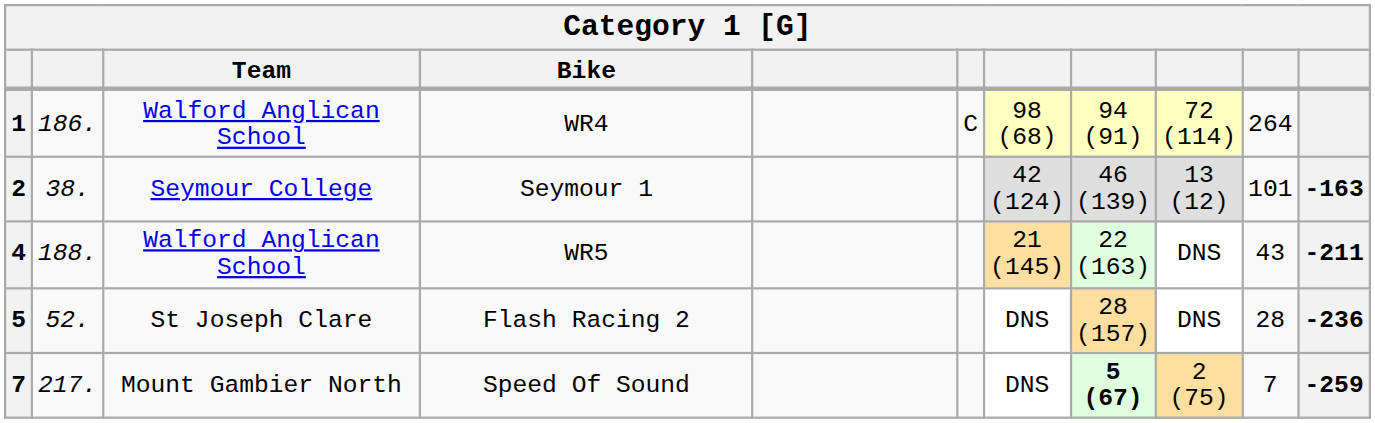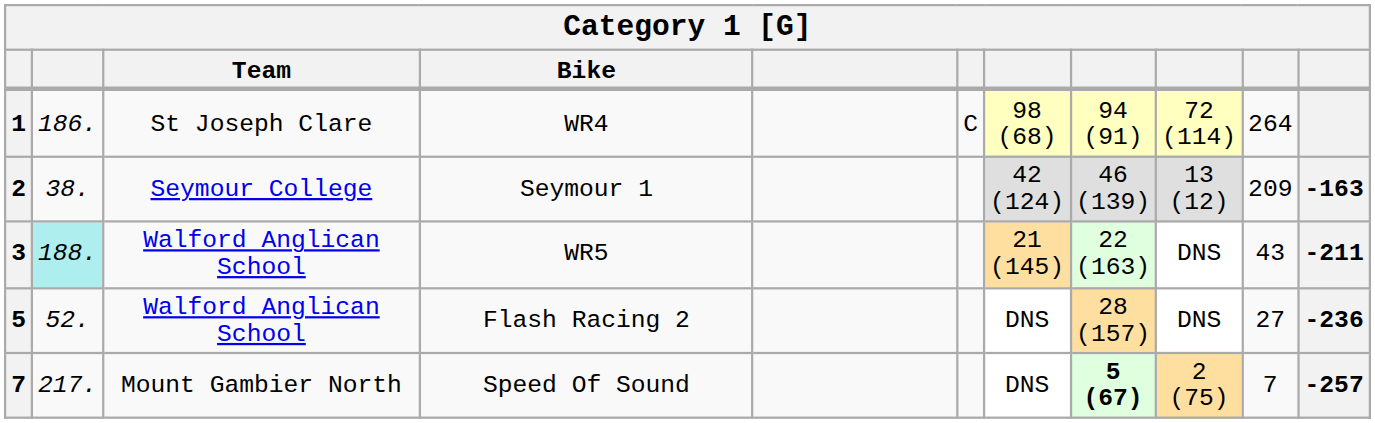 <table class="wikitable collapsible collapsed" style="font-size: 85%; text-align:center">
 <tr>
 <th colspan="11" width="500"><big>Category 1 [G]</big></th>
 </tr>
 <tr>
 <th valign="middle" width="5"></th>
 <th valign="middle" width="5"></th>
 <th valign="middle" width="150">Team</th>
 <th valign="middle" width="160">Bike</th>
 <th valign="middle" width="100"></th>
 <th valign="middle" width="6"></th>
 <th><a href='#'></a><br></th>
 <th><a href='#'></a><br></th>
 <th><a href='#'></a><br></th>
 <th valign="middle" width="4"></th>
 <th width="5" valign="middle"></th>
 </tr>
 <tr>
 </tr>
 <tr style="border-top:2px solid #aaaaaa">
 <th>1</th>
 <td><em>186.</em></td>
-<td> <a href='#'>Walford Anglican School</a></td>
+<td> St Joseph Clare</td>
 <td>WR4</td>
 <td></td>
 <td>C</td>
 <td bgcolor="#FFFFBF">98 (68)</td>
 <td bgcolor="#FFFFBF">94 (91)</td>
 <td bgcolor="#FFFFBF">72 (114)</td>
 <td>264</td>
 <th></th>
 </tr>
 <tr>
 <th>2</th>
 <td><em>38.</em></td>
 <td> <a href='#'>Seymour College</a></td>
 <td>Seymour 1</td>
 <td></td>
 <td></td>
 <td bgcolor="#dfdfdf">42 (124)</td>
 <td bgcolor="#dfdfdf">46 (139)</td>
 <td bgcolor="#dfdfdf">13 (12)</td>
-<td>101</td>
+<td>209</td>
 <th>-163</th>
 </tr>
 <tr>
-<th>4</th>
-<td><em>188.</em></td>
+<th>3</th>
+<td style="background: paleturquoise;"><em>188.</em></td>
 <td> <a href='#'>Walford Anglican School</a></td>
 <td>WR5</td>
 <td></td>
 <td></td>
 <td bgcolor="#ffdf9f">21 (145)</td>
 <td bgcolor="#dfffdf">22 (163)</td>
 <td bgcolor="#ffffff">DNS</td>
 <td>43</td>
 <th>-211</th>
 </tr>
 <tr>
 <th>5</th>
 <td><em>52.</em></td>
-<td> St Joseph Clare</td>
+<td> <a href='#'>Walford Anglican School</a></td>
 <td>Flash Racing 2</td>
 <td></td>
 <td></td>
 <td bgcolor="#ffffff">DNS</td>
 <td bgcolor="#ffdf9f">28 (157)</td>
 <td bgcolor="#ffffff">DNS</td>
-<td>28</td>
+<td>27</td>
 <th>-236</th>
 </tr>
 <tr>
 <th>7</th>
 <td><em>217.</em></td>
 <td> Mount Gambier North</td>
 <td>Speed Of Sound</td>
 <td></td>
 <td></td>
 <td bgcolor="#ffffff">DNS</td>
 <td bgcolor="#dfffdf"><strong>5 (67)</strong></td>
 <td bgcolor="#ffdf9f">2 (75)</td>
 <td>7</td>
-<th>-259</th>
+<th>-257</th>
 </tr>
 </table>
